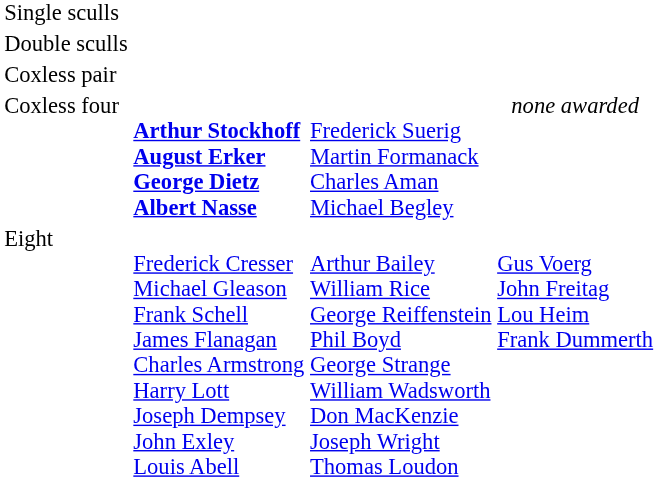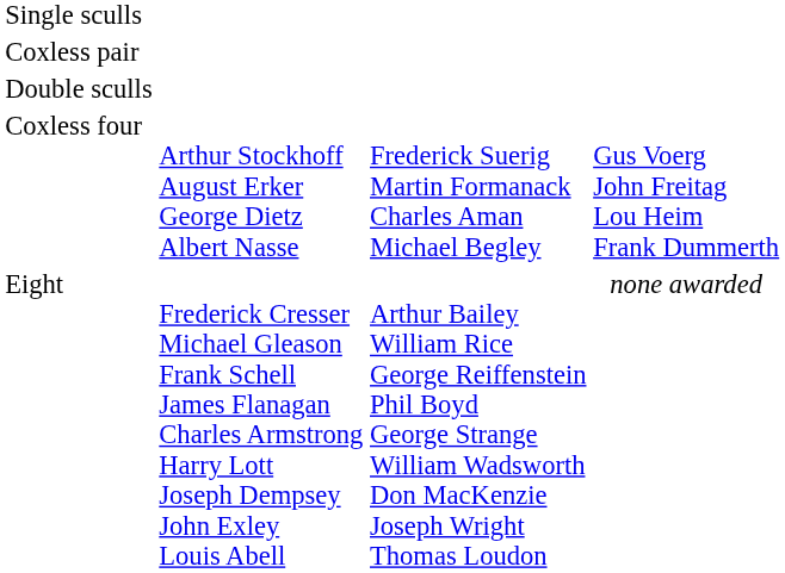 <table>
 <tr>
 <td>Single sculls<br></td>
+<td></td>
+<td></td>
+<td></td>
+</tr>
+<tr valign="top">
+<td>Coxless pair<br></td>
 <td></td>
 <td></td>
 <td></td>
 </tr>
 <tr valign="top">
 <td>Double sculls<br></td>
 <td></td>
 <td></td>
 <td></td>
 </tr>
 <tr valign="top">
-<td>Coxless pair<br></td>
-<td></td>
-<td></td>
-<td></td>
-</tr>
-<tr valign="top">
 <td>Coxless four<br></td>
-<td><strong><br><a href='#'>Arthur Stockhoff</a><br><a href='#'>August Erker</a><br><a href='#'>George Dietz</a><br><a href='#'>Albert Nasse</a></strong></td>
+<td><br><a href='#'>Arthur Stockhoff</a><br><a href='#'>August Erker</a><br><a href='#'>George Dietz</a><br><a href='#'>Albert Nasse</a></td>
 <td><br><a href='#'>Frederick Suerig</a><br><a href='#'>Martin Formanack</a><br><a href='#'>Charles Aman</a><br><a href='#'>Michael Begley</a></td>
-<td align="center"><em>none awarded</em></td>
+<td><br><a href='#'>Gus Voerg</a><br><a href='#'>John Freitag</a><br><a href='#'>Lou Heim</a><br><a href='#'>Frank Dummerth</a></td>
 </tr>
 <tr valign="top">
 <td>Eight<br></td>
 <td><br><a href='#'>Frederick Cresser</a><br><a href='#'>Michael Gleason</a><br><a href='#'>Frank Schell</a><br><a href='#'>James Flanagan</a><br><a href='#'>Charles Armstrong</a><br><a href='#'>Harry Lott</a><br><a href='#'>Joseph Dempsey</a><br><a href='#'>John Exley</a><br><a href='#'>Louis Abell</a></td>
 <td><br><a href='#'>Arthur Bailey</a><br><a href='#'>William Rice</a><br><a href='#'>George Reiffenstein</a><br><a href='#'>Phil Boyd</a><br><a href='#'>George Strange</a><br><a href='#'>William Wadsworth</a><br><a href='#'>Don MacKenzie</a><br><a href='#'>Joseph Wright</a><br><a href='#'>Thomas Loudon</a></td>
-<td><br><a href='#'>Gus Voerg</a><br><a href='#'>John Freitag</a><br><a href='#'>Lou Heim</a><br><a href='#'>Frank Dummerth</a></td>
+<td align="center"><em>none awarded</em></td>
 </tr>
 </table>
